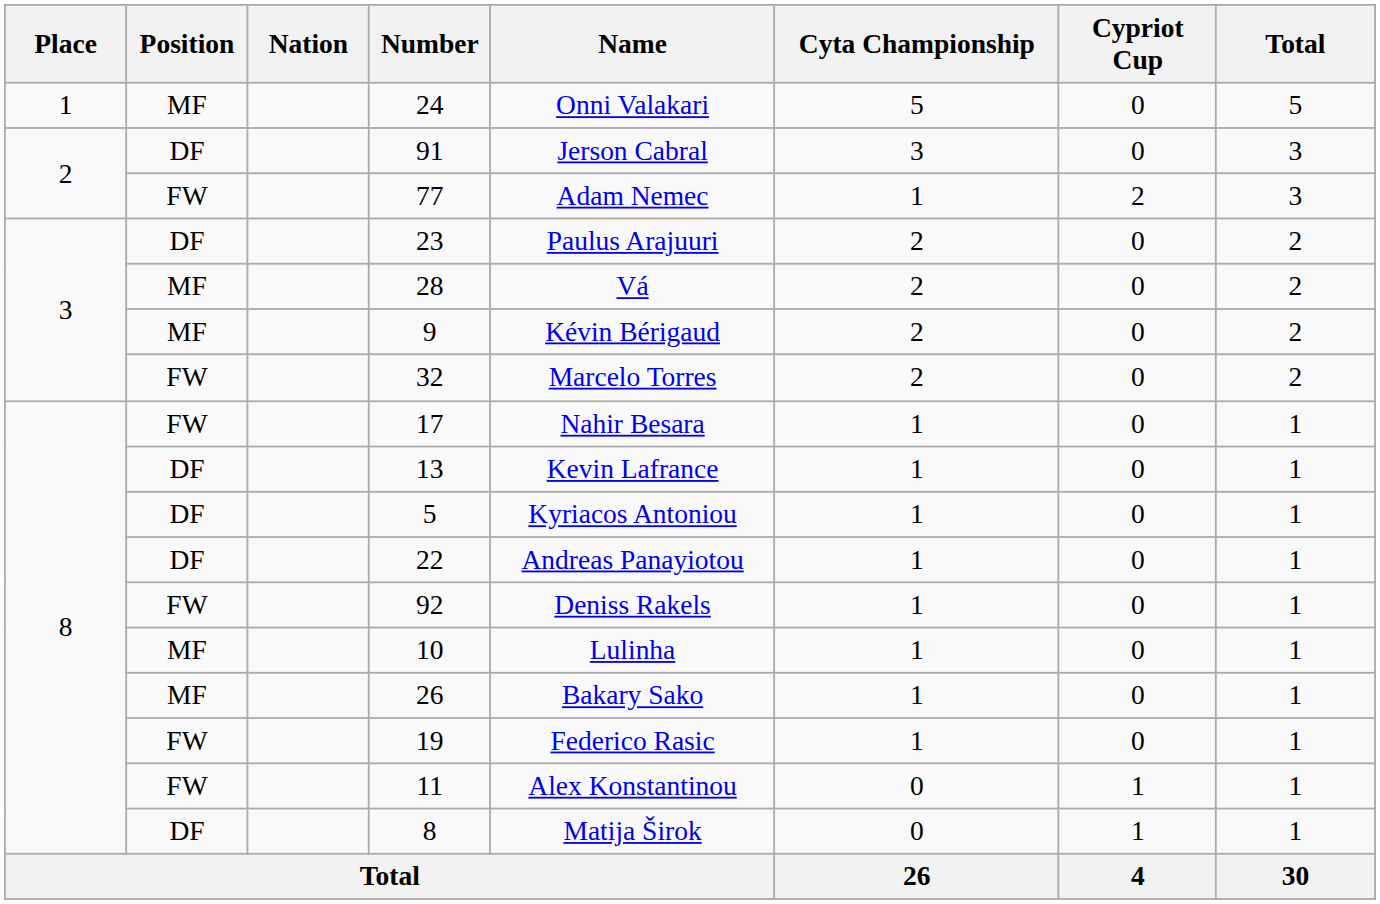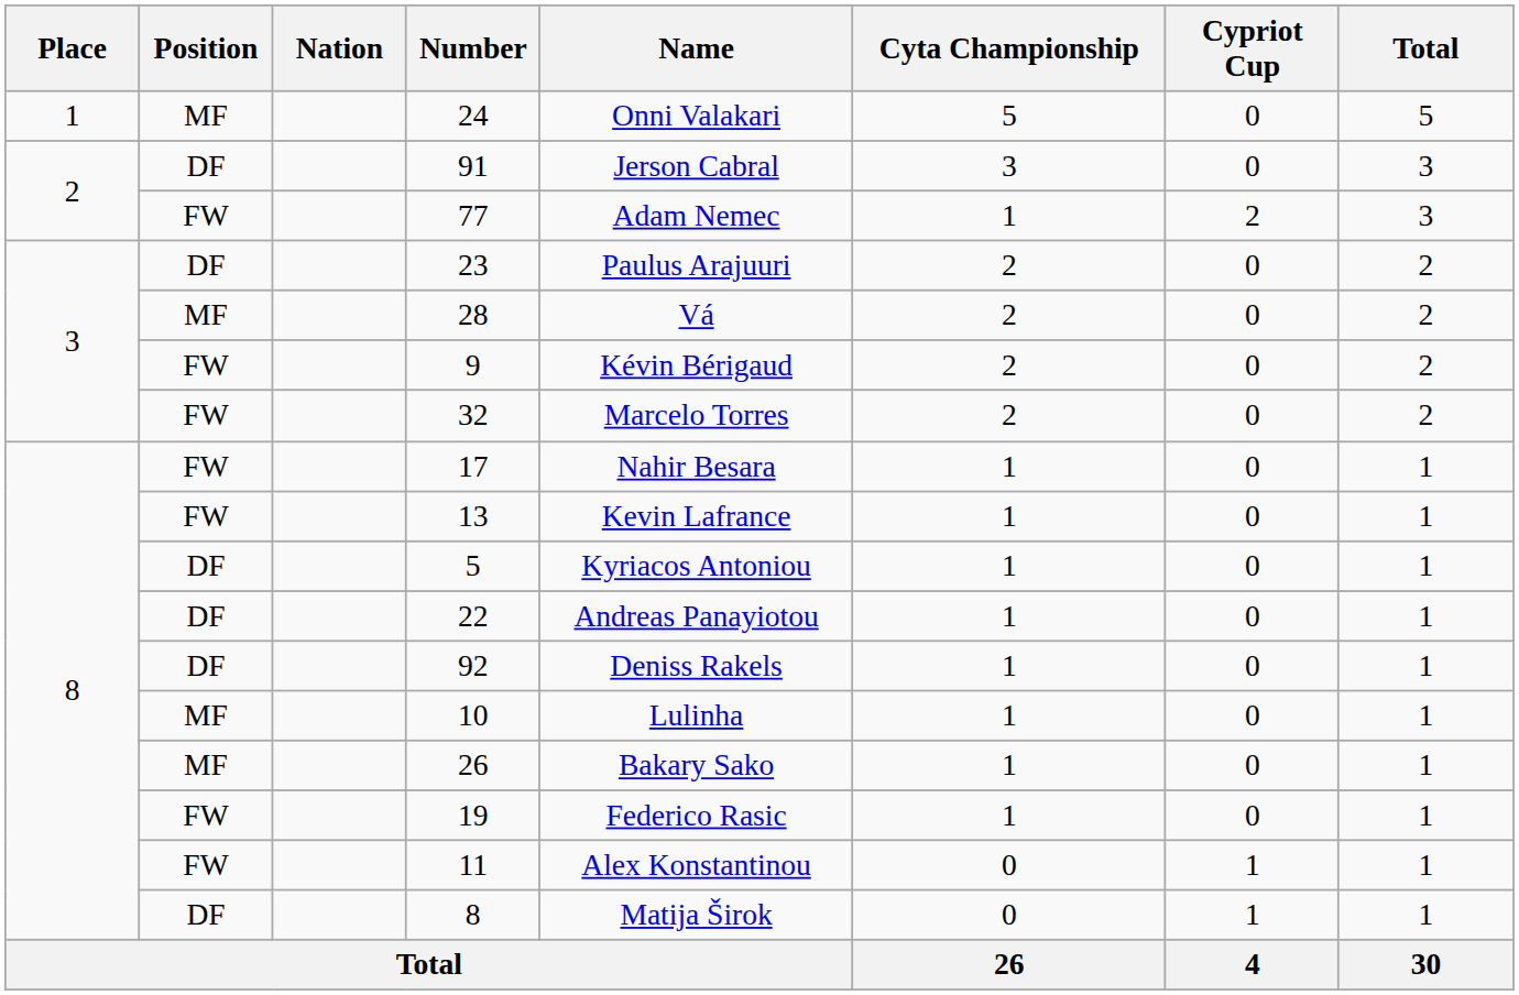 <table class="wikitable" style="font-size: 95%; text-align: center;">
 <tr>
 <th width=60>Place</th>
 <th width=60>Position</th>
 <th width=60>Nation</th>
 <th width=60>Number</th>
 <th width=150>Name</th>
 <th width=150>Cyta Championship</th>
 <th width=80>Cypriot Cup</th>
 <th width=80>Total</th>
 </tr>
 <tr>
 <td>1</td>
 <td>MF</td>
 <td></td>
 <td>24</td>
 <td><a href='#'>Onni Valakari</a></td>
 <td>5</td>
 <td>0</td>
 <td>5</td>
 </tr>
 <tr>
 <td rowspan="2">2</td>
 <td>DF</td>
 <td></td>
 <td>91</td>
 <td><a href='#'>Jerson Cabral</a></td>
 <td>3</td>
 <td>0</td>
 <td>3</td>
 </tr>
 <tr>
 <td>FW</td>
 <td></td>
 <td>77</td>
 <td><a href='#'>Adam Nemec</a></td>
 <td>1</td>
 <td>2</td>
 <td>3</td>
 </tr>
 <tr>
 <td rowspan="4">3</td>
 <td>DF</td>
 <td></td>
 <td>23</td>
 <td><a href='#'>Paulus Arajuuri</a></td>
 <td>2</td>
 <td>0</td>
 <td>2</td>
 </tr>
 <tr>
 <td>MF</td>
 <td></td>
 <td>28</td>
 <td><a href='#'>Vá</a></td>
 <td>2</td>
 <td>0</td>
 <td>2</td>
 </tr>
 <tr>
-<td>MF</td>
+<td>FW</td>
 <td></td>
 <td>9</td>
 <td><a href='#'>Kévin Bérigaud</a></td>
 <td>2</td>
 <td>0</td>
 <td>2</td>
 </tr>
 <tr>
 <td>FW</td>
 <td></td>
 <td>32</td>
 <td><a href='#'>Marcelo Torres</a></td>
 <td>2</td>
 <td>0</td>
 <td>2</td>
 </tr>
 <tr>
 <td rowspan="10">8</td>
 <td>FW</td>
 <td></td>
 <td>17</td>
 <td><a href='#'>Nahir Besara</a></td>
 <td>1</td>
 <td>0</td>
 <td>1</td>
 </tr>
 <tr>
-<td>DF</td>
+<td>FW</td>
 <td></td>
 <td>13</td>
 <td><a href='#'>Kevin Lafrance</a></td>
 <td>1</td>
 <td>0</td>
 <td>1</td>
 </tr>
 <tr>
 <td>DF</td>
 <td></td>
 <td>5</td>
 <td><a href='#'>Kyriacos Antoniou</a></td>
 <td>1</td>
 <td>0</td>
 <td>1</td>
 </tr>
 <tr>
 <td>DF</td>
 <td></td>
 <td>22</td>
 <td><a href='#'>Andreas Panayiotou</a></td>
 <td>1</td>
 <td>0</td>
 <td>1</td>
 </tr>
 <tr>
-<td>FW</td>
+<td>DF</td>
 <td></td>
 <td>92</td>
 <td><a href='#'>Deniss Rakels</a></td>
 <td>1</td>
 <td>0</td>
 <td>1</td>
 </tr>
 <tr>
 <td>MF</td>
 <td></td>
 <td>10</td>
 <td><a href='#'>Lulinha</a></td>
 <td>1</td>
 <td>0</td>
 <td>1</td>
 </tr>
 <tr>
 <td>MF</td>
 <td></td>
 <td>26</td>
 <td><a href='#'>Bakary Sako</a></td>
 <td>1</td>
 <td>0</td>
 <td>1</td>
 </tr>
 <tr>
 <td>FW</td>
 <td></td>
 <td>19</td>
 <td><a href='#'>Federico Rasic</a></td>
 <td>1</td>
 <td>0</td>
 <td>1</td>
 </tr>
 <tr>
 <td>FW</td>
 <td></td>
 <td>11</td>
 <td><a href='#'>Alex Konstantinou</a></td>
 <td>0</td>
 <td>1</td>
 <td>1</td>
 </tr>
 <tr>
 <td>DF</td>
 <td></td>
 <td>8</td>
 <td><a href='#'>Matija Širok</a></td>
 <td>0</td>
 <td>1</td>
 <td>1</td>
 </tr>
 <tr>
 <th colspan=5>Total</th>
 <th>26</th>
 <th>4</th>
 <th>30</th>
 </tr>
 </table>
